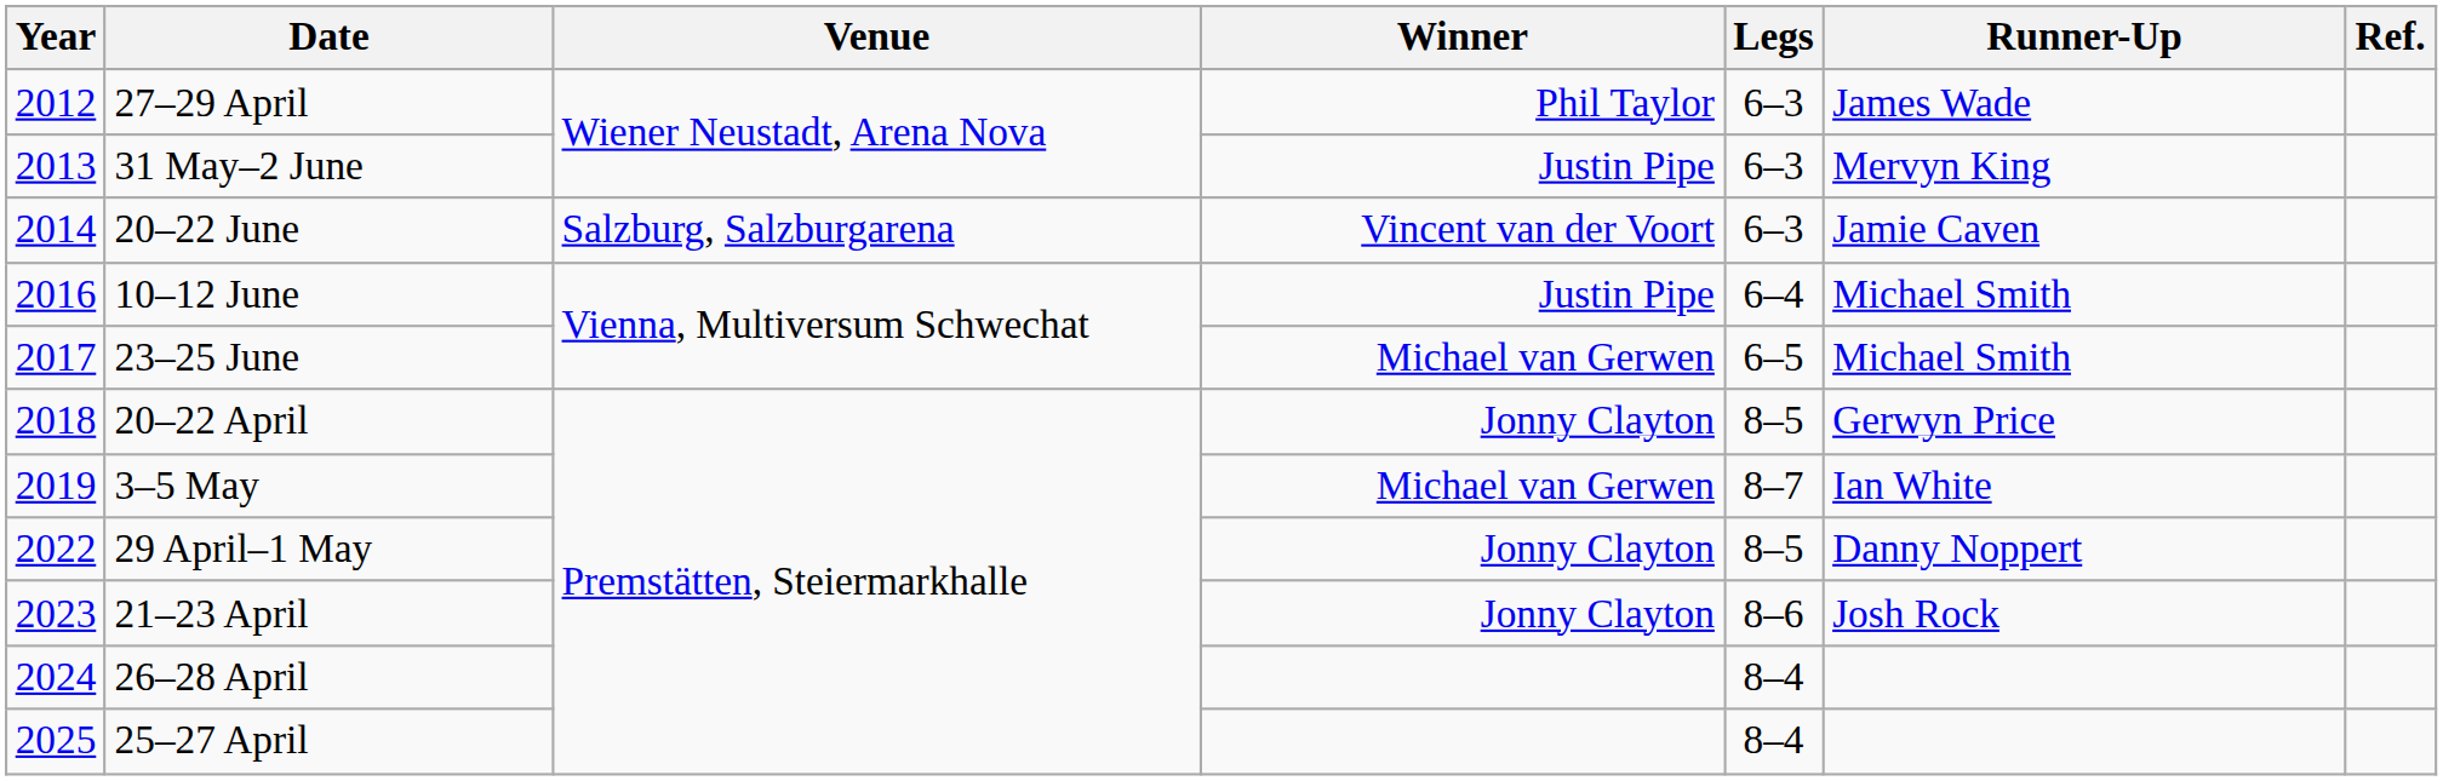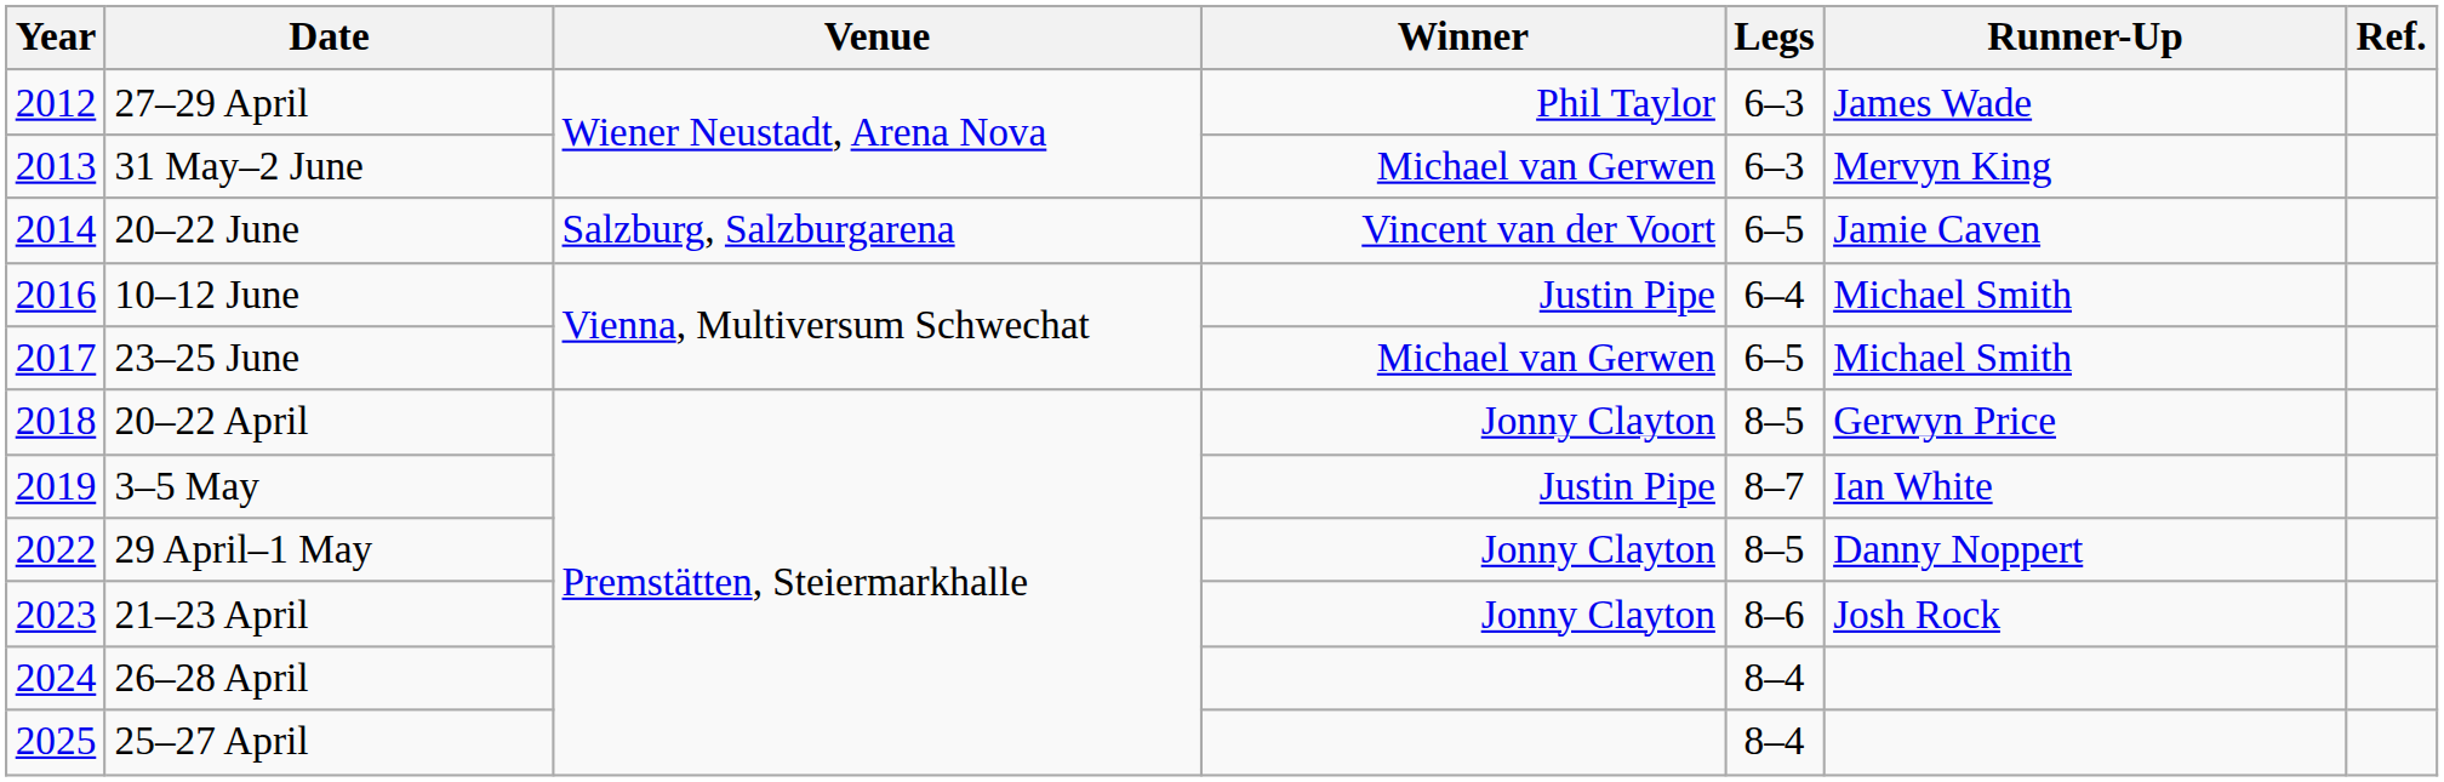 <table class="wikitable">
 <tr>
 <th>Year</th>
 <th style=width:170px>Date</th>
 <th style=width:250px>Venue</th>
 <th style=width:200px>Winner</th>
 <th>Legs</th>
 <th style=width:200px>Runner-Up</th>
 <th>Ref.</th>
 </tr>
 <tr>
 <td align=center><a href='#'>2012</a></td>
 <td>27–29 April</td>
 <td rowspan=2> <a href='#'>Wiener Neustadt</a>, <a href='#'>Arena Nova</a></td>
 <td align=right><a href='#'>Phil Taylor</a> </td>
 <td align=center>6–3</td>
 <td> <a href='#'>James Wade</a></td>
 <td align="center"></td>
 </tr>
 <tr>
 <td align=center><a href='#'>2013</a></td>
 <td align=left>31 May–2 June</td>
-<td align=right><a href='#'>Justin Pipe</a> </td>
+<td align=right><a href='#'>Michael van Gerwen</a> </td>
 <td align=center>6–3</td>
 <td> <a href='#'>Mervyn King</a></td>
 <td align="center"></td>
 </tr>
 <tr>
 <td align=center><a href='#'>2014</a></td>
 <td align=left>20–22 June</td>
 <td> <a href='#'>Salzburg</a>, <a href='#'>Salzburgarena</a></td>
 <td align=right><a href='#'>Vincent van der Voort</a> </td>
-<td align=center>6–3</td>
+<td align=center>6–5</td>
 <td> <a href='#'>Jamie Caven</a></td>
 <td align="center"></td>
 </tr>
 <tr>
 <td align=center><a href='#'>2016</a></td>
 <td align=left>10–12 June</td>
 <td rowspan=2> <a href='#'>Vienna</a>, Multiversum Schwechat</td>
 <td align=right><a href='#'>Justin Pipe</a> </td>
 <td align=center>6–4</td>
 <td> <a href='#'>Michael Smith</a></td>
 <td align="center"></td>
 </tr>
 <tr>
 <td align=center><a href='#'>2017</a></td>
 <td align=left>23–25 June</td>
 <td align=right><a href='#'>Michael van Gerwen</a> </td>
 <td align=center>6–5</td>
 <td> <a href='#'>Michael Smith</a></td>
 <td align="center"></td>
 </tr>
 <tr>
 <td align=center><a href='#'>2018</a></td>
 <td align=left>20–22 April</td>
 <td rowspan=6> <a href='#'>Premstätten</a>, Steiermarkhalle</td>
 <td align=right><a href='#'>Jonny Clayton</a> </td>
 <td align=center>8–5</td>
 <td> <a href='#'>Gerwyn Price</a></td>
 <td align="center"></td>
 </tr>
 <tr>
 <td align=center><a href='#'>2019</a></td>
 <td align=left>3–5 May</td>
-<td align=right><a href='#'>Michael van Gerwen</a> </td>
+<td align=right><a href='#'>Justin Pipe</a> </td>
 <td align=center>8–7</td>
 <td> <a href='#'>Ian White</a></td>
 <td align="center"></td>
 </tr>
 <tr>
 <td align=center><a href='#'>2022</a></td>
 <td align=left>29 April–1 May</td>
 <td align=right><a href='#'>Jonny Clayton</a> </td>
 <td align=center>8–5</td>
 <td> <a href='#'>Danny Noppert</a></td>
 <td align="center"></td>
 </tr>
 <tr>
 <td align=center><a href='#'>2023</a></td>
 <td align=left>21–23 April</td>
 <td align=right><a href='#'>Jonny Clayton</a> </td>
 <td align=center>8–6</td>
 <td> <a href='#'>Josh Rock</a></td>
 <td align="center"></td>
 </tr>
 <tr>
 <td align=center><a href='#'>2024</a></td>
 <td align=left>26–28 April</td>
 <td align=right></td>
 <td align=center>8–4</td>
 <td></td>
 <td align="center"></td>
 </tr>
 <tr>
 <td align=center><a href='#'>2025</a></td>
 <td align=left>25–27 April</td>
 <td align=right></td>
 <td align=center>8–4</td>
 <td></td>
 <td align="center"></td>
 </tr>
 </table>
